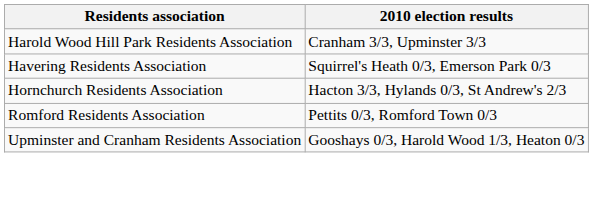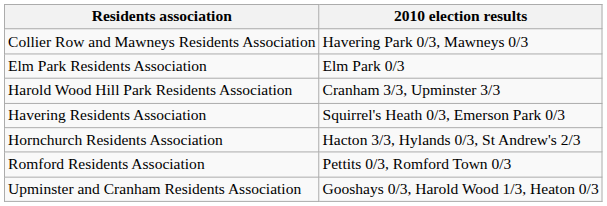 <table class="wikitable">
 <tr>
 <th>Residents association</th>
 <th>2010 election results</th>
+</tr>
+<tr>
+<td>Collier Row and Mawneys Residents Association</td>
+<td>Havering Park 0/3, Mawneys 0/3</td>
+</tr>
+<tr>
+<td>Elm Park Residents Association</td>
+<td>Elm Park 0/3</td>
 </tr>
 <tr>
 <td>Harold Wood Hill Park Residents Association</td>
 <td>Cranham 3/3, Upminster 3/3</td>
 </tr>
 <tr>
 <td>Havering Residents Association</td>
 <td>Squirrel's Heath 0/3, Emerson Park 0/3</td>
 </tr>
 <tr>
 <td>Hornchurch Residents Association</td>
 <td>Hacton 3/3, Hylands 0/3, St Andrew's 2/3</td>
 </tr>
 <tr>
 <td>Romford Residents Association</td>
 <td>Pettits  0/3, Romford Town 0/3</td>
 </tr>
 <tr>
 <td>Upminster and Cranham Residents Association</td>
 <td>Gooshays 0/3, Harold Wood 1/3, Heaton 0/3</td>
 </tr>
 </table>
